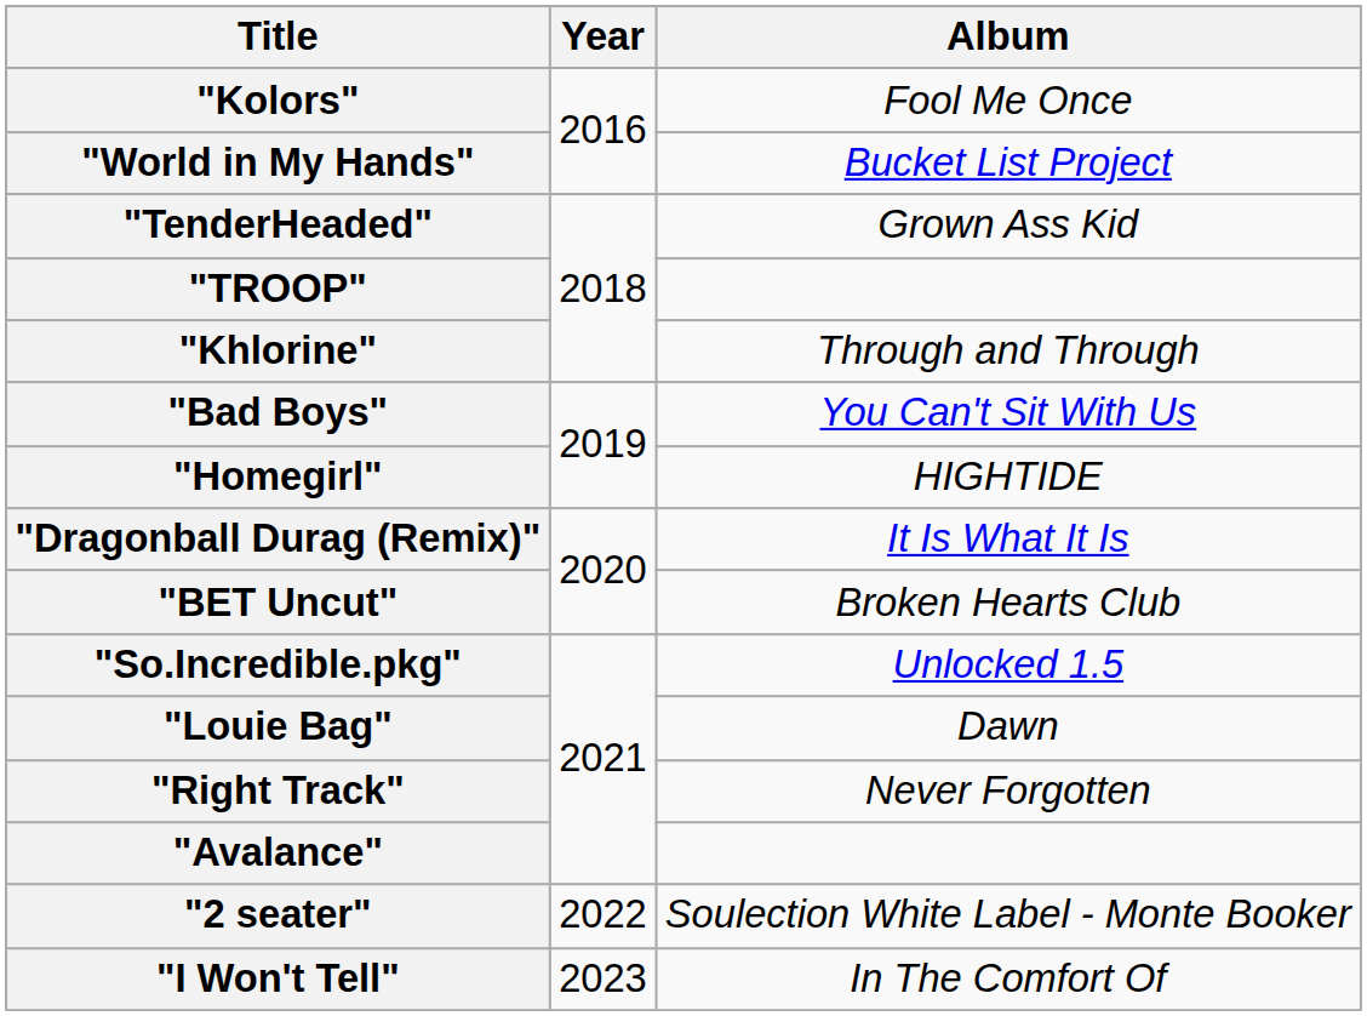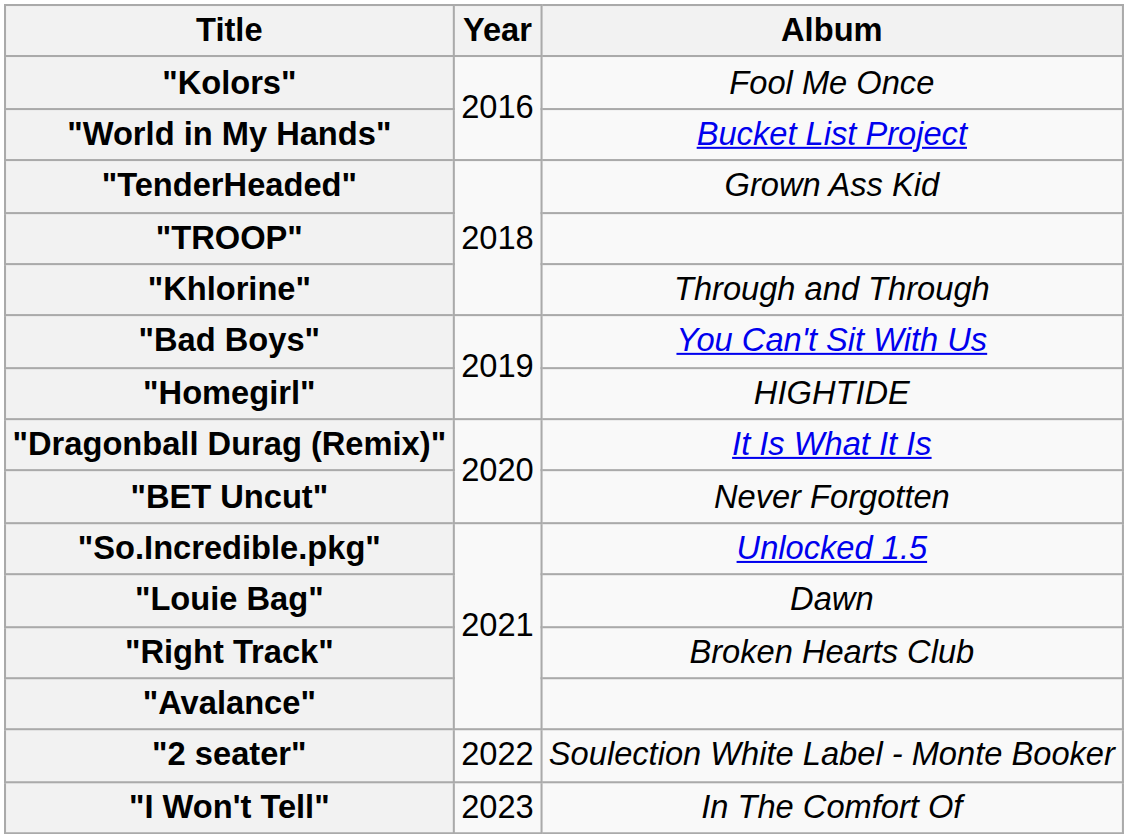 <table class="wikitable plainrowheaders" style="text-align:center;">
 <tr>
 <th scope="col">Title</th>
 <th scope="col">Year</th>
 <th scope="col">Album</th>
 </tr>
 <tr>
 <th scope="row">"Kolors"<br></th>
 <td rowspan="2">2016</td>
 <td><em>Fool Me Once</em></td>
 </tr>
 <tr>
 <th scope="row">"World in My Hands"<br></th>
 <td><em><a href='#'>Bucket List Project</a></em></td>
 </tr>
 <tr>
 <th scope="row">"TenderHeaded"<br></th>
 <td rowspan="3">2018</td>
 <td><em>Grown Ass Kid</em></td>
 </tr>
 <tr>
 <th scope="row">"TROOP"<br></th>
 <td></td>
 </tr>
 <tr>
 <th scope="row">"Khlorine"<br></th>
 <td><em>Through and Through</em></td>
 </tr>
 <tr>
 <th scope="row">"Bad Boys"<br></th>
 <td rowspan="2">2019</td>
 <td><em><a href='#'>You Can't Sit With Us</a></em></td>
 </tr>
 <tr>
 <th scope="row">"Homegirl"<br></th>
 <td><em>HIGHTIDE</em></td>
 </tr>
 <tr>
 <th scope="row">"Dragonball Durag (Remix)"<br></th>
 <td rowspan="2">2020</td>
 <td><em><a href='#'>It Is What It Is</a></em></td>
 </tr>
 <tr>
 <th scope="row">"BET Uncut"<br></th>
-<td><em>Broken Hearts Club</em></td>
+<td><em>Never Forgotten</em></td>
 </tr>
 <tr>
 <th scope="row">"So.Incredible.pkg"<br></th>
 <td rowspan="4">2021</td>
 <td><em><a href='#'>Unlocked 1.5</a></em></td>
 </tr>
 <tr>
 <th scope="row">"Louie Bag"<br></th>
 <td><em>Dawn</em></td>
 </tr>
 <tr>
 <th scope="row">"Right Track"<br></th>
-<td><em>Never Forgotten</em></td>
+<td><em>Broken Hearts Club</em></td>
 </tr>
 <tr>
 <th scope="row">"Avalance"<br></th>
 <td></td>
 </tr>
 <tr>
 <th scope="row">"2 seater"<br></th>
 <td rowspan="1">2022</td>
 <td><em>Soulection White Label - Monte Booker</em></td>
 </tr>
 <tr>
 <th scope="row">"I Won't Tell"<br></th>
 <td rowspan="1">2023</td>
 <td><em>In The Comfort Of</em></td>
 </tr>
 </table>
